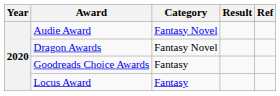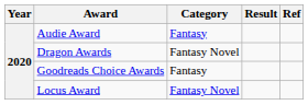 <table class="wikitable sortable">
 <tr>
 <th>Year</th>
 <th>Award</th>
 <th>Category</th>
 <th>Result</th>
 <th>Ref</th>
 </tr>
 <tr>
 <th rowspan="4">2020</th>
 <td><a href='#'>Audie Award</a></td>
-<td><a href='#'>Fantasy Novel</a></td>
+<td><a href='#'>Fantasy</a></td>
 <td></td>
 <td></td>
 </tr>
 <tr>
 <td><a href='#'>Dragon Awards</a></td>
 <td>Fantasy Novel</td>
 <td></td>
 <td></td>
 </tr>
 <tr>
 <td><a href='#'>Goodreads Choice Awards</a></td>
 <td>Fantasy</td>
 <td></td>
 <td></td>
 </tr>
 <tr>
 <td><a href='#'>Locus Award</a></td>
-<td><a href='#'>Fantasy</a></td>
+<td><a href='#'>Fantasy Novel</a></td>
 <td></td>
 <td></td>
 </tr>
 </table>
